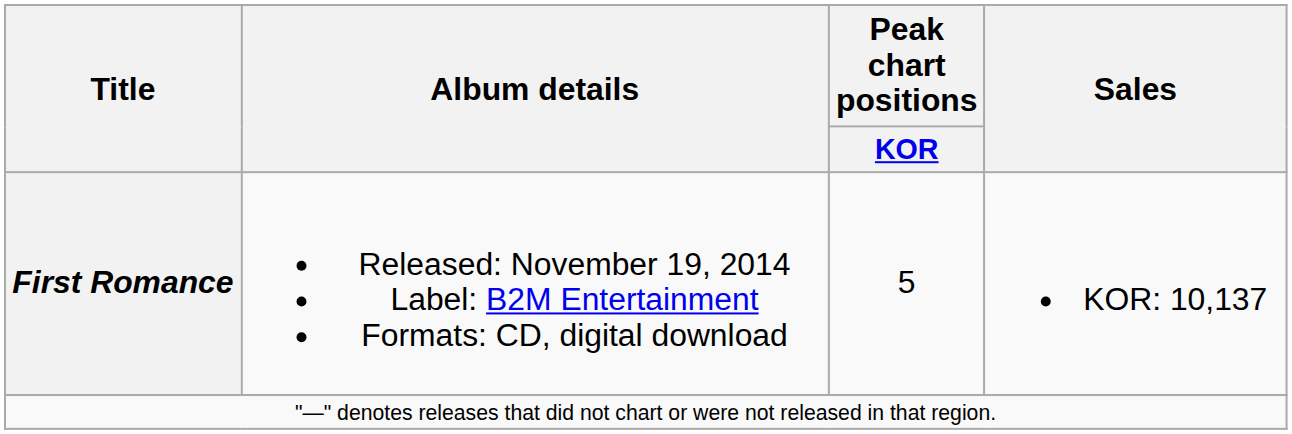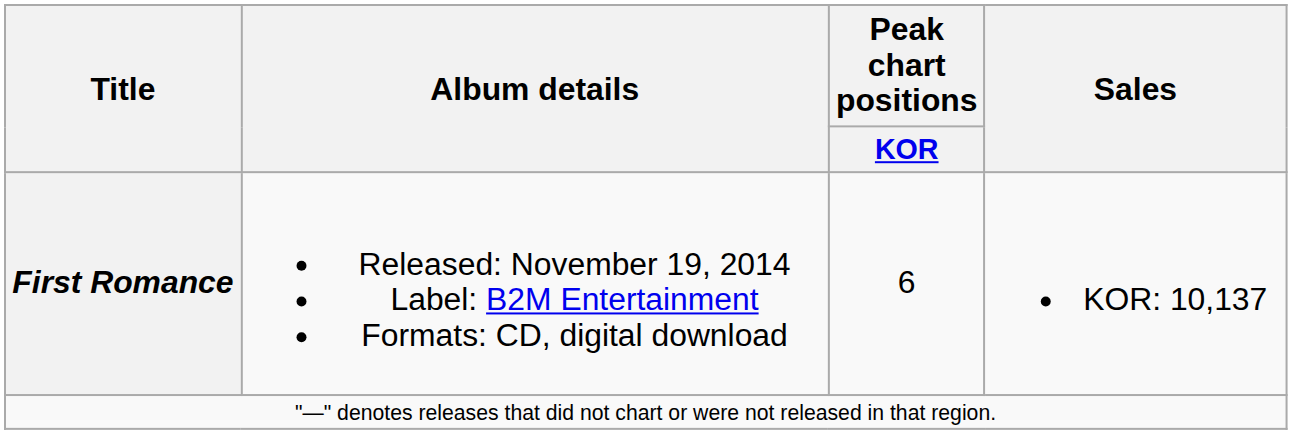 <table class="wikitable plainrowheaders" style="text-align:center;">
 <tr>
 <th rowspan="2">Title</th>
 <th rowspan="2" style="width:18em;">Album details</th>
 <th colspan="1">Peak chart positions</th>
 <th rowspan="2" style="width:9em;">Sales</th>
 </tr>
 <tr>
 <th scope="col" style="width:3em;font-size:90%;"><a href='#'>KOR</a><br></th>
 </tr>
 <tr>
 <th scope="row"><em>First Romance</em></th>
 <td><br><ul><li>Released: November 19, 2014 </li><li>Label: <a href='#'>B2M Entertainment</a></li><li>Formats: CD, digital download</li></ul></td>
-<td>5</td>
+<td>6</td>
 <td><br><ul><li>KOR: 10,137</li></ul></td>
 </tr>
 <tr>
 <td colspan="4" style="text-align:center; font-size:8pt;">"—" denotes releases that did not chart or were not released in that region.</td>
 </tr>
 </table>
